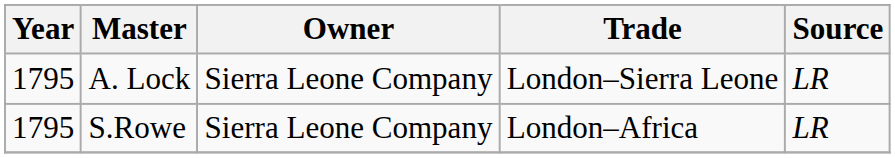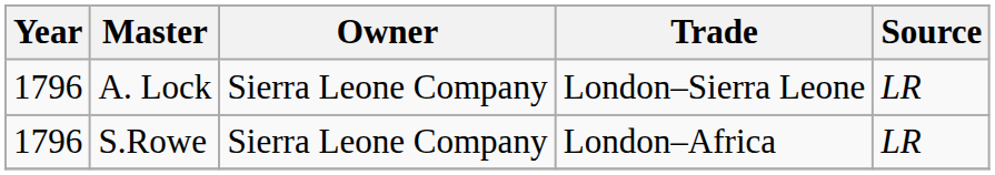 <table class=" wikitable">
 <tr>
 <th>Year</th>
 <th>Master</th>
 <th>Owner</th>
 <th>Trade</th>
 <th>Source</th>
 </tr>
 <tr>
-<td>1795</td>
+<td>1796</td>
 <td>A. Lock</td>
 <td>Sierra Leone Company</td>
 <td>London–Sierra Leone</td>
 <td><em>LR</em></td>
 </tr>
 <tr>
-<td>1795</td>
+<td>1796</td>
 <td>S.Rowe</td>
 <td>Sierra Leone Company</td>
 <td>London–Africa</td>
 <td><em>LR</em></td>
 </tr>
 <tr>
 </tr>
 </table>
